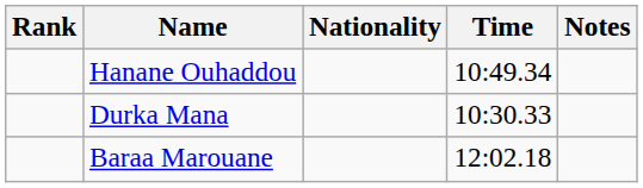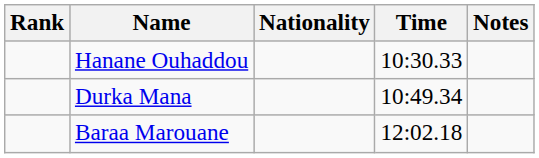 <table class="wikitable sortable" style="text-align:center">
 <tr>
 <th>Rank</th>
 <th>Name</th>
 <th>Nationality</th>
 <th>Time</th>
 <th>Notes</th>
 </tr>
 <tr>
 <td></td>
 <td align=left><a href='#'>Hanane Ouhaddou</a></td>
 <td align=left></td>
-<td>10:49.34</td>
+<td>10:30.33</td>
 <td></td>
 </tr>
 <tr>
 <td></td>
 <td align=left><a href='#'>Durka Mana</a></td>
 <td align=left></td>
-<td>10:30.33</td>
+<td>10:49.34</td>
 <td></td>
 </tr>
 <tr>
 <td></td>
 <td align=left><a href='#'>Baraa Marouane</a></td>
 <td align=left></td>
 <td>12:02.18</td>
 <td></td>
 </tr>
 </table>
